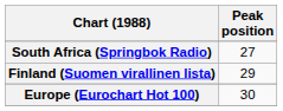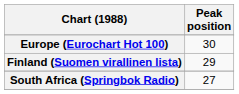 <table class="wikitable sortable plainrowheaders" style="text-align:center">
 <tr>
 <th>Chart (1988)</th>
 <th>Peak<br>position</th>
 </tr>
 <tr>
 </tr>
 <tr>
 </tr>
 <tr>
 </tr>
 <tr>
 </tr>
 <tr>
-<th scope="row">South Africa (<a href='#'>Springbok Radio</a>)</th>
-<td>27</td>
+<th scope="row">Europe (<a href='#'>Eurochart Hot 100</a>)</th>
+<td>30</td>
 </tr>
 <tr>
 <th scope="row">Finland (<a href='#'>Suomen virallinen lista</a>)</th>
 <td>29</td>
 </tr>
 <tr>
 </tr>
 <tr>
 </tr>
 <tr>
 </tr>
 <tr>
-<th scope="row">Europe (<a href='#'>Eurochart Hot 100</a>)</th>
-<td>30</td>
+<th scope="row">South Africa (<a href='#'>Springbok Radio</a>)</th>
+<td>27</td>
 </tr>
 <tr>
 </tr>
 <tr>
 </tr>
 <tr>
 </tr>
 <tr>
 </tr>
 <tr>
 </tr>
 <tr>
 </tr>
 <tr>
 </tr>
 <tr>
 </tr>
 </table>
